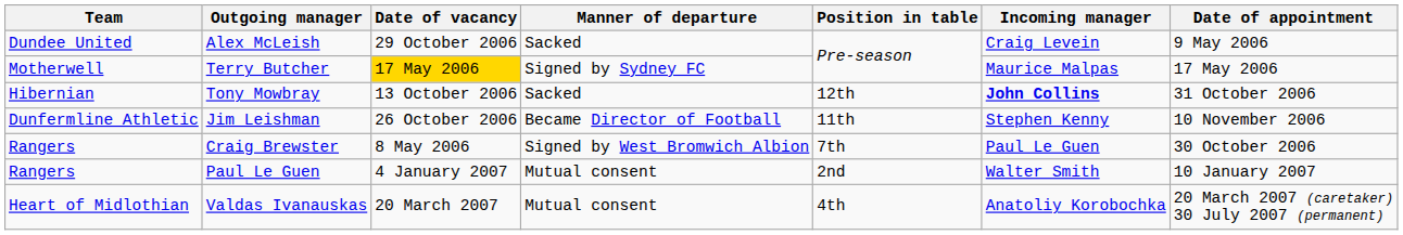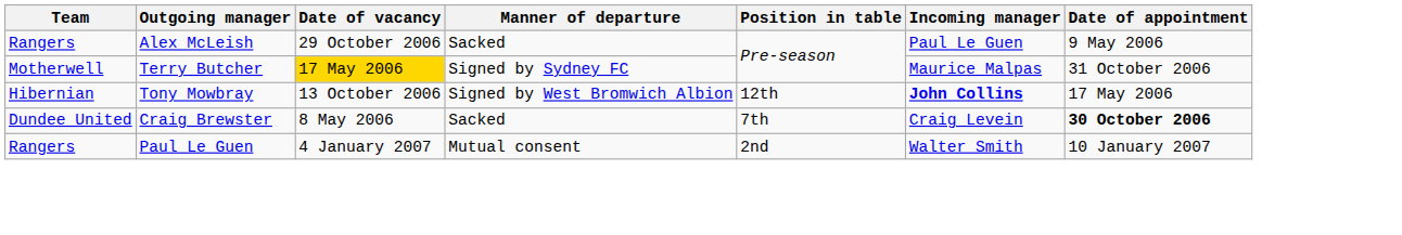 <table class="wikitable sortable">
 <tr>
 <th>Team</th>
 <th>Outgoing manager</th>
 <th>Date of vacancy</th>
 <th>Manner of departure</th>
 <th>Position in table</th>
 <th>Incoming manager</th>
 <th>Date of appointment</th>
 </tr>
 <tr>
-<td><a href='#'>Dundee United</a></td>
+<td><a href='#'>Rangers</a></td>
 <td> <a href='#'>Alex McLeish</a></td>
 <td>29 October 2006</td>
 <td>Sacked</td>
 <td rowspan=2><em>Pre-season</em></td>
-<td> <a href='#'>Craig Levein</a></td>
+<td> <a href='#'>Paul Le Guen</a></td>
 <td>9 May 2006</td>
 </tr>
 <tr>
 <td><a href='#'>Motherwell</a></td>
 <td> <a href='#'>Terry Butcher</a></td>
 <td style="background: gold;">17 May 2006</td>
 <td>Signed by <a href='#'>Sydney FC</a></td>
 <td> <a href='#'>Maurice Malpas</a></td>
-<td>17 May 2006</td>
+<td>31 October 2006</td>
 </tr>
 <tr>
 <td><a href='#'>Hibernian</a></td>
 <td> <a href='#'>Tony Mowbray</a></td>
 <td>13 October 2006</td>
-<td>Sacked</td>
+<td>Signed by <a href='#'>West Bromwich Albion</a></td>
 <td>12th</td>
 <td><strong> <a href='#'>John Collins</a></strong></td>
-<td>31 October 2006</td>
+<td>17 May 2006</td>
 </tr>
 <tr>
-<td><a href='#'>Dunfermline Athletic</a></td>
-<td> <a href='#'>Jim Leishman</a></td>
-<td>26 October 2006</td>
-<td>Became <a href='#'>Director of Football</a></td>
-<td>11th</td>
-<td> <a href='#'>Stephen Kenny</a></td>
-<td>10 November 2006</td>
-</tr>
-<tr>
-<td><a href='#'>Rangers</a></td>
+<td><a href='#'>Dundee United</a></td>
 <td> <a href='#'>Craig Brewster</a></td>
 <td>8 May 2006</td>
-<td>Signed by <a href='#'>West Bromwich Albion</a></td>
+<td>Sacked</td>
 <td>7th</td>
-<td> <a href='#'>Paul Le Guen</a></td>
-<td>30 October 2006</td>
+<td> <a href='#'>Craig Levein</a></td>
+<td><strong>30 October 2006</strong></td>
 </tr>
 <tr>
 <td><a href='#'>Rangers</a></td>
 <td> <a href='#'>Paul Le Guen</a></td>
 <td>4 January 2007</td>
 <td>Mutual consent</td>
 <td>2nd</td>
 <td> <a href='#'>Walter Smith</a></td>
 <td>10 January 2007</td>
 </tr>
-<tr>
-<td><a href='#'>Heart of Midlothian</a></td>
-<td> <a href='#'>Valdas Ivanauskas</a></td>
-<td>20 March 2007</td>
-<td>Mutual consent</td>
-<td>4th</td>
-<td> <a href='#'>Anatoliy Korobochka</a></td>
-<td>20 March 2007 <small><em>(caretaker)</em></small><br>30 July 2007 <small><em>(permanent)</em></small></td>
-</tr>
 </table>
